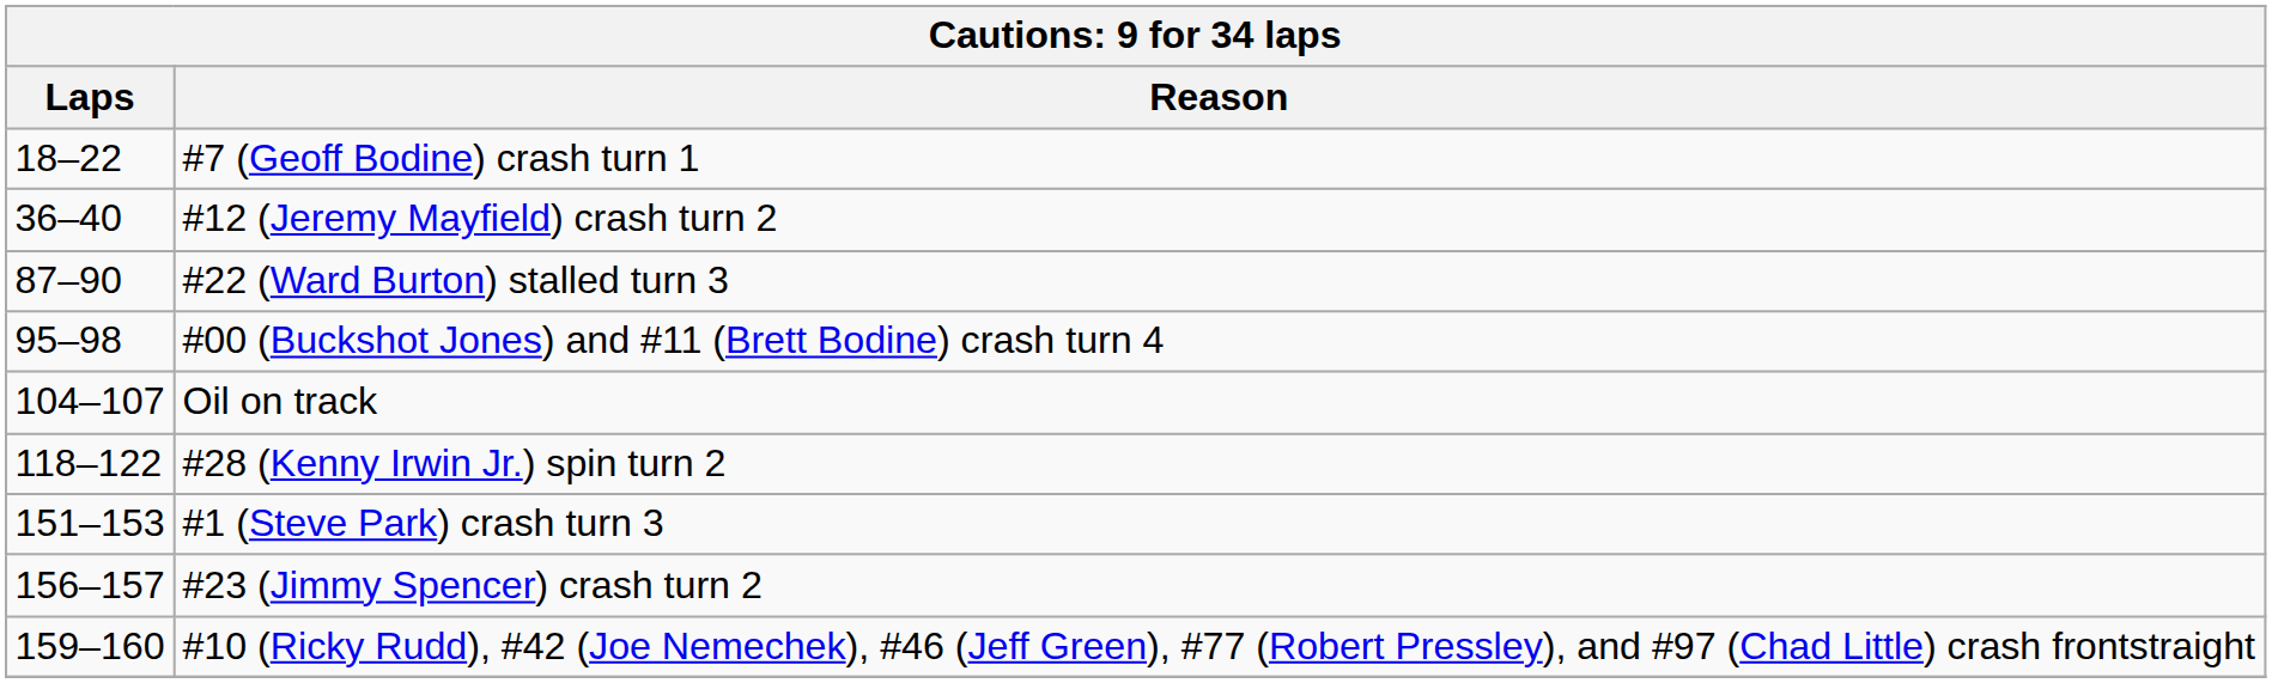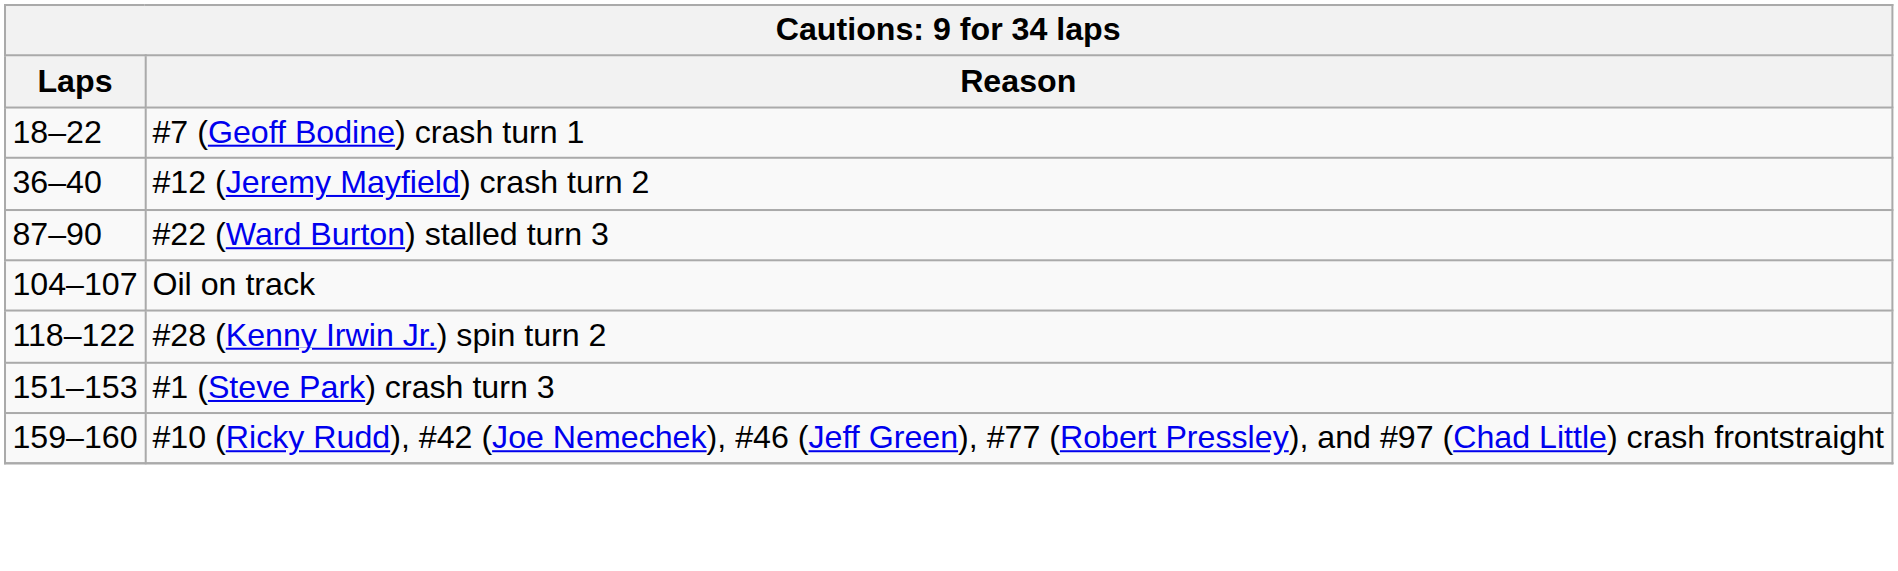 <table class="wikitable">
 <tr>
 <th colspan=2>Cautions: 9 for 34 laps</th>
 </tr>
 <tr>
 <th>Laps</th>
 <th>Reason</th>
 </tr>
 <tr>
 <td>18–22</td>
 <td>#7 (<a href='#'>Geoff Bodine</a>) crash turn 1</td>
 </tr>
 <tr>
 <td>36–40</td>
 <td>#12 (<a href='#'>Jeremy Mayfield</a>) crash turn 2</td>
 </tr>
 <tr>
 <td>87–90</td>
 <td>#22 (<a href='#'>Ward Burton</a>) stalled turn 3</td>
 </tr>
 <tr>
-<td>95–98</td>
-<td>#00 (<a href='#'>Buckshot Jones</a>) and #11 (<a href='#'>Brett Bodine</a>) crash turn 4</td>
-</tr>
-<tr>
 <td>104–107</td>
 <td>Oil on track</td>
 </tr>
 <tr>
 <td>118–122</td>
 <td>#28 (<a href='#'>Kenny Irwin Jr.</a>) spin turn 2</td>
 </tr>
 <tr>
 <td>151–153</td>
 <td>#1 (<a href='#'>Steve Park</a>) crash turn 3</td>
 </tr>
 <tr>
-<td>156–157</td>
-<td>#23 (<a href='#'>Jimmy Spencer</a>) crash turn 2</td>
-</tr>
-<tr>
 <td>159–160</td>
 <td>#10 (<a href='#'>Ricky Rudd</a>), #42 (<a href='#'>Joe Nemechek</a>), #46 (<a href='#'>Jeff Green</a>), #77 (<a href='#'>Robert Pressley</a>), and #97 (<a href='#'>Chad Little</a>) crash frontstraight</td>
 </tr>
 <tr>
 </tr>
 </table>
